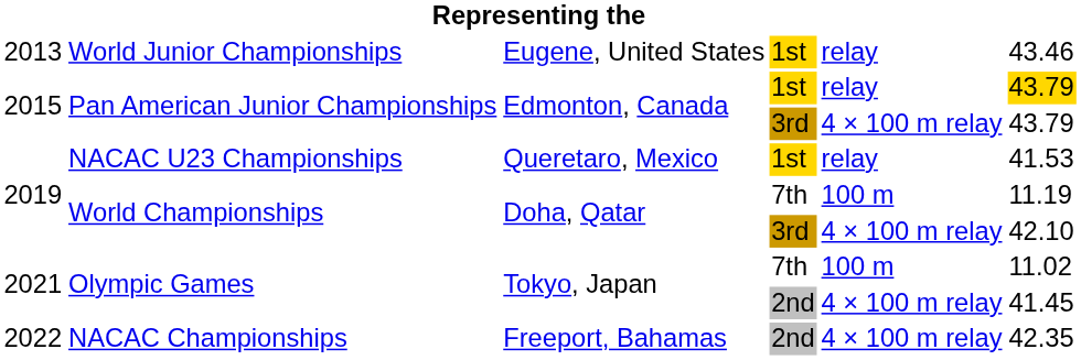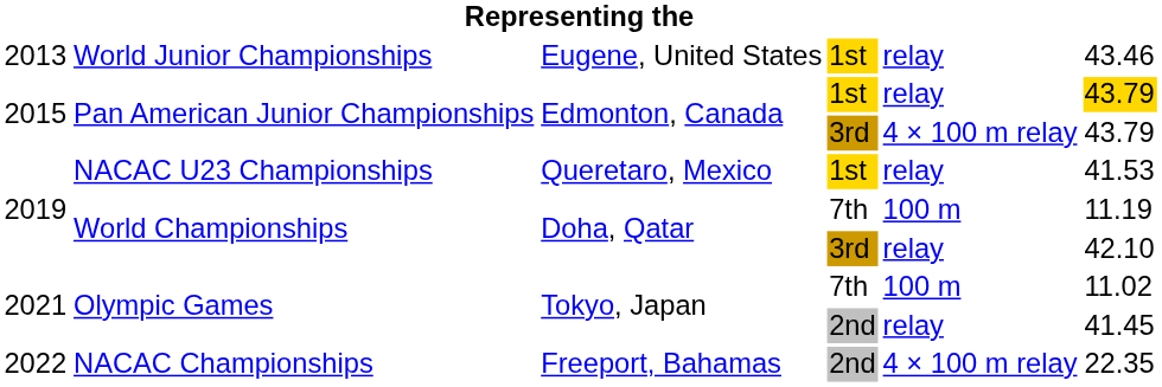 <table>
 <tr>
 <th colspan="7">Representing the </th>
 </tr>
 <tr>
 <td rowspan=1>2013</td>
 <td rowspan=1><a href='#'>World Junior Championships</a></td>
 <td rowspan=1><a href='#'>Eugene</a>, United States</td>
 <td bgcolor=gold>1st</td>
 <td><a href='#'> relay</a></td>
 <td>43.46</td>
 </tr>
 <tr>
 <td rowspan=2>2015</td>
 <td rowspan=2><a href='#'>Pan American Junior Championships</a></td>
 <td rowspan=2><a href='#'>Edmonton</a>, <a href='#'>Canada</a></td>
 <td bgcolor=gold>1st</td>
 <td><a href='#'> relay</a></td>
 <td style="background: gold;">43.79</td>
 </tr>
 <tr>
 <td bgcolor=cc9900>3rd</td>
 <td><a href='#'>4 × 100 m relay</a></td>
 <td>43.79</td>
 </tr>
 <tr>
 <td rowspan=3>2019</td>
 <td><a href='#'>NACAC U23 Championships</a></td>
 <td><a href='#'>Queretaro</a>, <a href='#'>Mexico</a></td>
 <td bgcolor=gold>1st</td>
 <td><a href='#'> relay</a></td>
 <td>41.53</td>
 </tr>
 <tr>
 <td rowspan=2><a href='#'>World Championships</a></td>
 <td rowspan=2><a href='#'>Doha</a>, <a href='#'>Qatar</a></td>
 <td>7th</td>
 <td><a href='#'>100 m</a></td>
 <td>11.19</td>
 </tr>
 <tr>
 <td bgcolor=cc9900>3rd</td>
-<td><a href='#'>4 × 100 m relay</a></td>
+<td><a href='#'> relay</a></td>
 <td>42.10</td>
 </tr>
 <tr>
 <td rowspan=2>2021</td>
 <td rowspan=2><a href='#'>Olympic Games</a></td>
 <td rowspan=2><a href='#'>Tokyo</a>, Japan</td>
 <td>7th</td>
 <td><a href='#'>100 m</a></td>
 <td>11.02</td>
 </tr>
 <tr>
 <td style="background:silver;">2nd</td>
-<td><a href='#'>4 × 100 m relay</a></td>
+<td><a href='#'> relay</a></td>
 <td>41.45</td>
 </tr>
 <tr>
 <td>2022</td>
 <td><a href='#'>NACAC Championships</a></td>
 <td><a href='#'>Freeport, Bahamas</a></td>
 <td bgcolor=silver>2nd</td>
 <td><a href='#'>4 × 100 m relay</a></td>
-<td>42.35</td>
+<td>22.35</td>
 </tr>
 </table>
